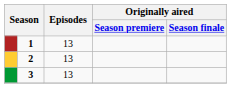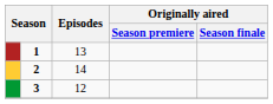 <table class="wikitable" style="text-align: center;">
 <tr>
 <th style="padding: 0 8px;" colspan="2" rowspan="2">Season</th>
 <th style="padding: 0 8px;" rowspan="2">Episodes</th>
 <th colspan="2">Originally aired</th>
 </tr>
 <tr>
 <th><a href='#'>Season premiere</a></th>
 <th><a href='#'>Season finale</a></th>
 </tr>
 <tr>
 <td style="background: #b22222;"></td>
 <td><strong>1</strong></td>
 <td style="padding: 0 8px;">13</td>
 <td style="padding: 0 8px;"></td>
 <td style="padding: 0 8px;"></td>
 </tr>
 <tr>
 <td style="background: #FFCC33;"></td>
 <td><strong>2</strong></td>
-<td style="padding: 0 8px;">13</td>
+<td style="padding: 0 8px;">14</td>
 <td style="padding: 0 8px;"></td>
 <td style="padding: 0 8px;"></td>
 </tr>
 <tr>
 <td style="background: #009933;"></td>
 <td><strong>3</strong></td>
-<td style="padding: 0 8px;">13</td>
+<td style="padding: 0 8px;">12</td>
 <td style="padding: 0 8px;"></td>
 <td style="padding: 0 8px;"></td>
 </tr>
 <tr>
 </tr>
 </table>
